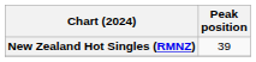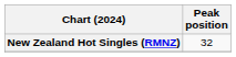 <table class="wikitable sortable plainrowheaders" style="text-align:center">
 <tr>
 <th scope="col">Chart (2024)</th>
 <th scope="col">Peak<br>position</th>
 </tr>
 <tr>
 <th scope="row">New Zealand Hot Singles (<a href='#'>RMNZ</a>)</th>
-<td>39</td>
+<td>32</td>
 </tr>
 <tr>
 </tr>
 <tr>
 </tr>
 </table>
